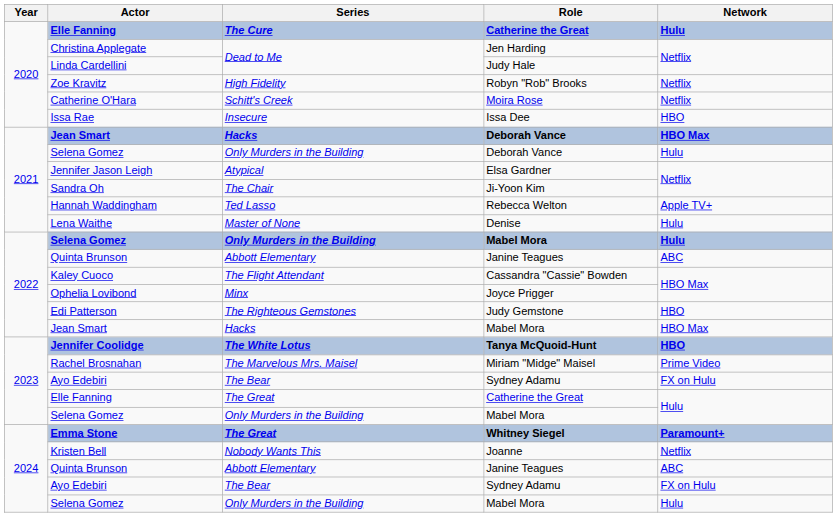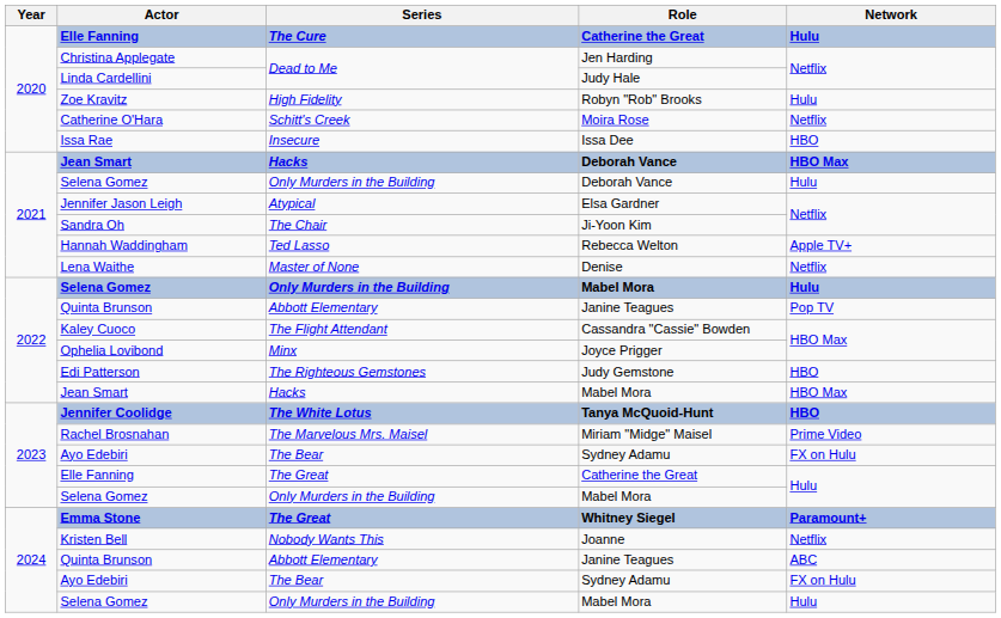 <table class="wikitable" width="95%" cellpadding="5">
 <tr>
 <th width="5%">Year</th>
 <th width="20%">Actor</th>
 <th width="30%">Series</th>
 <th width="20%">Role</th>
 <th width="20%">Network</th>
 </tr>
 <tr>
 <td rowspan="6" style="text-align:center;"><a href='#'>2020</a><br></td>
 <td style="background:#B0C4DE;"><strong><a href='#'>Elle Fanning</a></strong></td>
 <td style="background:#B0C4DE;"><strong><em><a href='#'>The Cure</a></em></strong></td>
 <td style="background:#B0C4DE;"><strong><a href='#'>Catherine the Great</a></strong></td>
 <td style="background:#B0C4DE;"><strong><a href='#'>Hulu</a></strong></td>
 </tr>
 <tr>
 <td><a href='#'>Christina Applegate</a></td>
 <td rowspan=2><em><a href='#'>Dead to Me</a></em></td>
 <td>Jen Harding</td>
 <td rowspan="2"><a href='#'>Netflix</a></td>
 </tr>
 <tr>
 <td><a href='#'>Linda Cardellini</a></td>
 <td>Judy Hale</td>
 </tr>
 <tr>
 <td><a href='#'>Zoe Kravitz</a></td>
 <td><em><a href='#'>High Fidelity</a></em></td>
 <td>Robyn "Rob" Brooks</td>
-<td><a href='#'>Netflix</a></td>
+<td><a href='#'>Hulu</a></td>
 </tr>
 <tr>
 <td><a href='#'>Catherine O'Hara</a></td>
 <td><em><a href='#'>Schitt's Creek</a></em></td>
 <td><a href='#'>Moira Rose</a></td>
 <td><a href='#'>Netflix</a></td>
 </tr>
 <tr>
 <td><a href='#'>Issa Rae</a></td>
 <td><em><a href='#'>Insecure</a></em></td>
 <td>Issa Dee</td>
 <td><a href='#'>HBO</a></td>
 </tr>
 <tr>
 <td rowspan="6" style="text-align:center;"><a href='#'>2021</a></td>
 <td style="background:#B0C4DE;"><strong><a href='#'>Jean Smart</a></strong></td>
 <td style="background:#B0C4DE;"><strong><em><a href='#'>Hacks</a></em></strong></td>
 <td style="background:#B0C4DE;"><strong>Deborah Vance</strong></td>
 <td style="background:#B0C4DE;"><strong><a href='#'>HBO Max</a></strong></td>
 </tr>
 <tr>
 <td><a href='#'>Selena Gomez</a></td>
 <td><em><a href='#'>Only Murders in the Building</a></em></td>
 <td>Deborah Vance</td>
 <td><a href='#'>Hulu</a></td>
 </tr>
 <tr>
 <td><a href='#'>Jennifer Jason Leigh</a></td>
 <td><em><a href='#'>Atypical</a></em></td>
 <td>Elsa Gardner</td>
 <td rowspan="2"><a href='#'>Netflix</a></td>
 </tr>
 <tr>
 <td><a href='#'>Sandra Oh</a></td>
 <td><em><a href='#'>The Chair</a></em></td>
 <td>Ji-Yoon Kim</td>
 </tr>
 <tr>
 <td><a href='#'>Hannah Waddingham</a></td>
 <td><em><a href='#'>Ted Lasso</a></em></td>
 <td>Rebecca Welton</td>
 <td><a href='#'>Apple TV+</a></td>
 </tr>
 <tr>
 <td><a href='#'>Lena Waithe</a></td>
 <td><em><a href='#'>Master of None</a></em></td>
 <td>Denise</td>
-<td><a href='#'>Hulu</a></td>
+<td><a href='#'>Netflix</a></td>
 </tr>
 <tr>
 <td rowspan="6" style="text-align:center;"><a href='#'>2022</a></td>
 <td style="background:#B0C4DE;"><strong><a href='#'>Selena Gomez</a></strong></td>
 <td style="background:#B0C4DE;"><strong><em><a href='#'>Only Murders in the Building</a></em></strong></td>
 <td style="background:#B0C4DE;"><strong>Mabel Mora</strong></td>
 <td style="background:#B0C4DE;"><strong><a href='#'>Hulu</a></strong></td>
 </tr>
 <tr>
 <td><a href='#'>Quinta Brunson</a></td>
 <td><em><a href='#'>Abbott Elementary</a></em></td>
 <td>Janine Teagues</td>
-<td><a href='#'>ABC</a></td>
+<td><a href='#'>Pop TV</a></td>
 </tr>
 <tr>
 <td><a href='#'>Kaley Cuoco</a></td>
 <td><em><a href='#'>The Flight Attendant</a></em></td>
 <td>Cassandra "Cassie" Bowden</td>
 <td rowspan="2"><a href='#'>HBO Max</a></td>
 </tr>
 <tr>
 <td><a href='#'>Ophelia Lovibond</a></td>
 <td><em><a href='#'>Minx</a></em></td>
 <td>Joyce Prigger</td>
 </tr>
 <tr>
 <td><a href='#'>Edi Patterson</a></td>
 <td><em><a href='#'>The Righteous Gemstones</a></em></td>
 <td>Judy Gemstone</td>
 <td><a href='#'>HBO</a></td>
 </tr>
 <tr>
 <td><a href='#'>Jean Smart</a></td>
 <td><em><a href='#'>Hacks</a></em></td>
 <td>Mabel Mora</td>
 <td><a href='#'>HBO Max</a></td>
 </tr>
 <tr>
 <td rowspan="5" style="text-align:center;"><a href='#'>2023</a><br></td>
 <td style="background:#B0C4DE;"><strong><a href='#'>Jennifer Coolidge</a></strong></td>
 <td style="background:#B0C4DE;"><strong><em><a href='#'>The White Lotus</a></em></strong></td>
 <td style="background:#B0C4DE;"><strong>Tanya McQuoid-Hunt</strong></td>
 <td style="background:#B0C4DE;"><strong><a href='#'>HBO</a></strong></td>
 </tr>
 <tr>
 <td><a href='#'>Rachel Brosnahan</a></td>
 <td><em><a href='#'>The Marvelous Mrs. Maisel</a></em></td>
 <td>Miriam "Midge" Maisel</td>
 <td><a href='#'>Prime Video</a></td>
 </tr>
 <tr>
 <td><a href='#'>Ayo Edebiri</a></td>
 <td><em><a href='#'>The Bear</a></em></td>
 <td>Sydney Adamu</td>
 <td><a href='#'>FX on Hulu</a></td>
 </tr>
 <tr>
 <td><a href='#'>Elle Fanning</a></td>
 <td><em><a href='#'>The Great</a></em></td>
 <td><a href='#'>Catherine the Great</a></td>
 <td rowspan="2"><a href='#'>Hulu</a></td>
 </tr>
 <tr>
 <td><a href='#'>Selena Gomez</a></td>
 <td><em><a href='#'>Only Murders in the Building</a></em></td>
 <td>Mabel Mora</td>
 </tr>
 <tr>
 <td rowspan=5 style="text-align:center;"><a href='#'>2024</a></td>
 <td style="background:#B0C4DE;"><strong><a href='#'>Emma Stone</a></strong></td>
 <td style="background:#B0C4DE;"><strong><em><a href='#'>The Great</a></em></strong></td>
 <td style="background:#B0C4DE;"><strong>Whitney Siegel</strong></td>
 <td style="background:#B0C4DE;"><strong><a href='#'>Paramount+</a></strong></td>
 </tr>
 <tr>
 <td><a href='#'>Kristen Bell</a></td>
 <td><em><a href='#'>Nobody Wants This</a></em></td>
 <td>Joanne</td>
 <td><a href='#'>Netflix</a></td>
 </tr>
 <tr>
 <td><a href='#'>Quinta Brunson</a></td>
 <td><em><a href='#'>Abbott Elementary</a></em></td>
 <td>Janine Teagues</td>
 <td><a href='#'>ABC</a></td>
 </tr>
 <tr>
 <td><a href='#'>Ayo Edebiri</a></td>
 <td><em><a href='#'>The Bear</a></em></td>
 <td>Sydney Adamu</td>
 <td><a href='#'>FX on Hulu</a></td>
 </tr>
 <tr>
 <td><a href='#'>Selena Gomez</a></td>
 <td><em><a href='#'>Only Murders in the Building</a></em></td>
 <td>Mabel Mora</td>
 <td><a href='#'>Hulu</a></td>
 </tr>
 </table>
